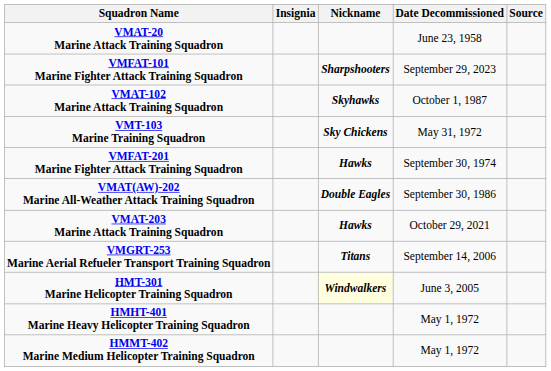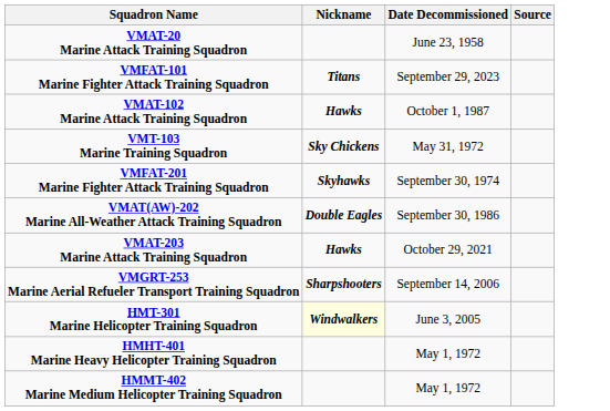 <table class="wikitable" style="text-align:center;">
 <tr>
 <th>Squadron Name</th>
-<th>Insignia</th>
 <th>Nickname</th>
 <th>Date Decommissioned</th>
 <th>Source</th>
 </tr>
 <tr>
 <td><strong><a href='#'>VMAT-20</a><br>Marine Attack Training Squadron</strong></td>
 <td></td>
-<td></td>
 <td>June 23, 1958</td>
 <td></td>
 </tr>
 <tr>
 <td><strong><a href='#'>VMFAT-101</a><br>Marine Fighter Attack Training Squadron</strong></td>
-<td></td>
-<td><strong><em>Sharpshooters</em></strong></td>
+<td><strong><em>Titans</em></strong></td>
 <td>September 29, 2023</td>
 <td></td>
 </tr>
 <tr>
 <td><strong><a href='#'>VMAT-102</a><br>Marine Attack Training Squadron</strong></td>
-<td></td>
-<td><strong><em>Skyhawks</em></strong></td>
+<td><strong><em>Hawks</em></strong></td>
 <td>October 1, 1987</td>
 <td></td>
 </tr>
 <tr>
 <td><strong><a href='#'>VMT-103</a><br>Marine Training Squadron</strong></td>
-<td></td>
 <td><strong><em>Sky Chickens</em></strong></td>
 <td>May 31, 1972</td>
 <td></td>
 </tr>
 <tr>
 <td><strong><a href='#'>VMFAT-201</a><br>Marine Fighter Attack Training Squadron</strong></td>
-<td></td>
-<td><strong><em>Hawks</em></strong></td>
+<td><strong><em>Skyhawks</em></strong></td>
 <td>September 30, 1974</td>
 <td></td>
 </tr>
 <tr>
 <td><strong><a href='#'>VMAT(AW)-202</a><br>Marine All-Weather Attack Training Squadron</strong></td>
-<td></td>
 <td><strong><em>Double Eagles</em></strong></td>
 <td>September 30, 1986</td>
 <td></td>
 </tr>
 <tr>
 <td><strong><a href='#'>VMAT-203</a><br>Marine Attack Training Squadron</strong></td>
-<td></td>
 <td><strong><em>Hawks</em></strong></td>
 <td>October 29, 2021</td>
 <td></td>
 </tr>
 <tr>
 <td><strong><a href='#'>VMGRT-253</a><br>Marine Aerial Refueler Transport Training Squadron</strong></td>
-<td></td>
-<td><strong><em>Titans</em></strong></td>
+<td><strong><em>Sharpshooters</em></strong></td>
 <td>September 14, 2006</td>
 <td></td>
 </tr>
 <tr>
 <td><strong><a href='#'>HMT-301</a><br>Marine Helicopter Training Squadron<br></strong></td>
-<td></td>
 <td style="background: lightyellow;"><strong><em>Windwalkers</em></strong></td>
 <td>June 3, 2005</td>
 <td></td>
 </tr>
 <tr>
 <td><strong><a href='#'>HMHT-401</a><br>Marine Heavy Helicopter Training Squadron</strong></td>
 <td></td>
-<td></td>
 <td>May 1, 1972</td>
 <td></td>
 </tr>
 <tr>
 <td><strong><a href='#'>HMMT-402</a><br>Marine Medium Helicopter Training Squadron</strong></td>
 <td></td>
-<td></td>
 <td>May 1, 1972</td>
 <td></td>
 </tr>
 </table>
